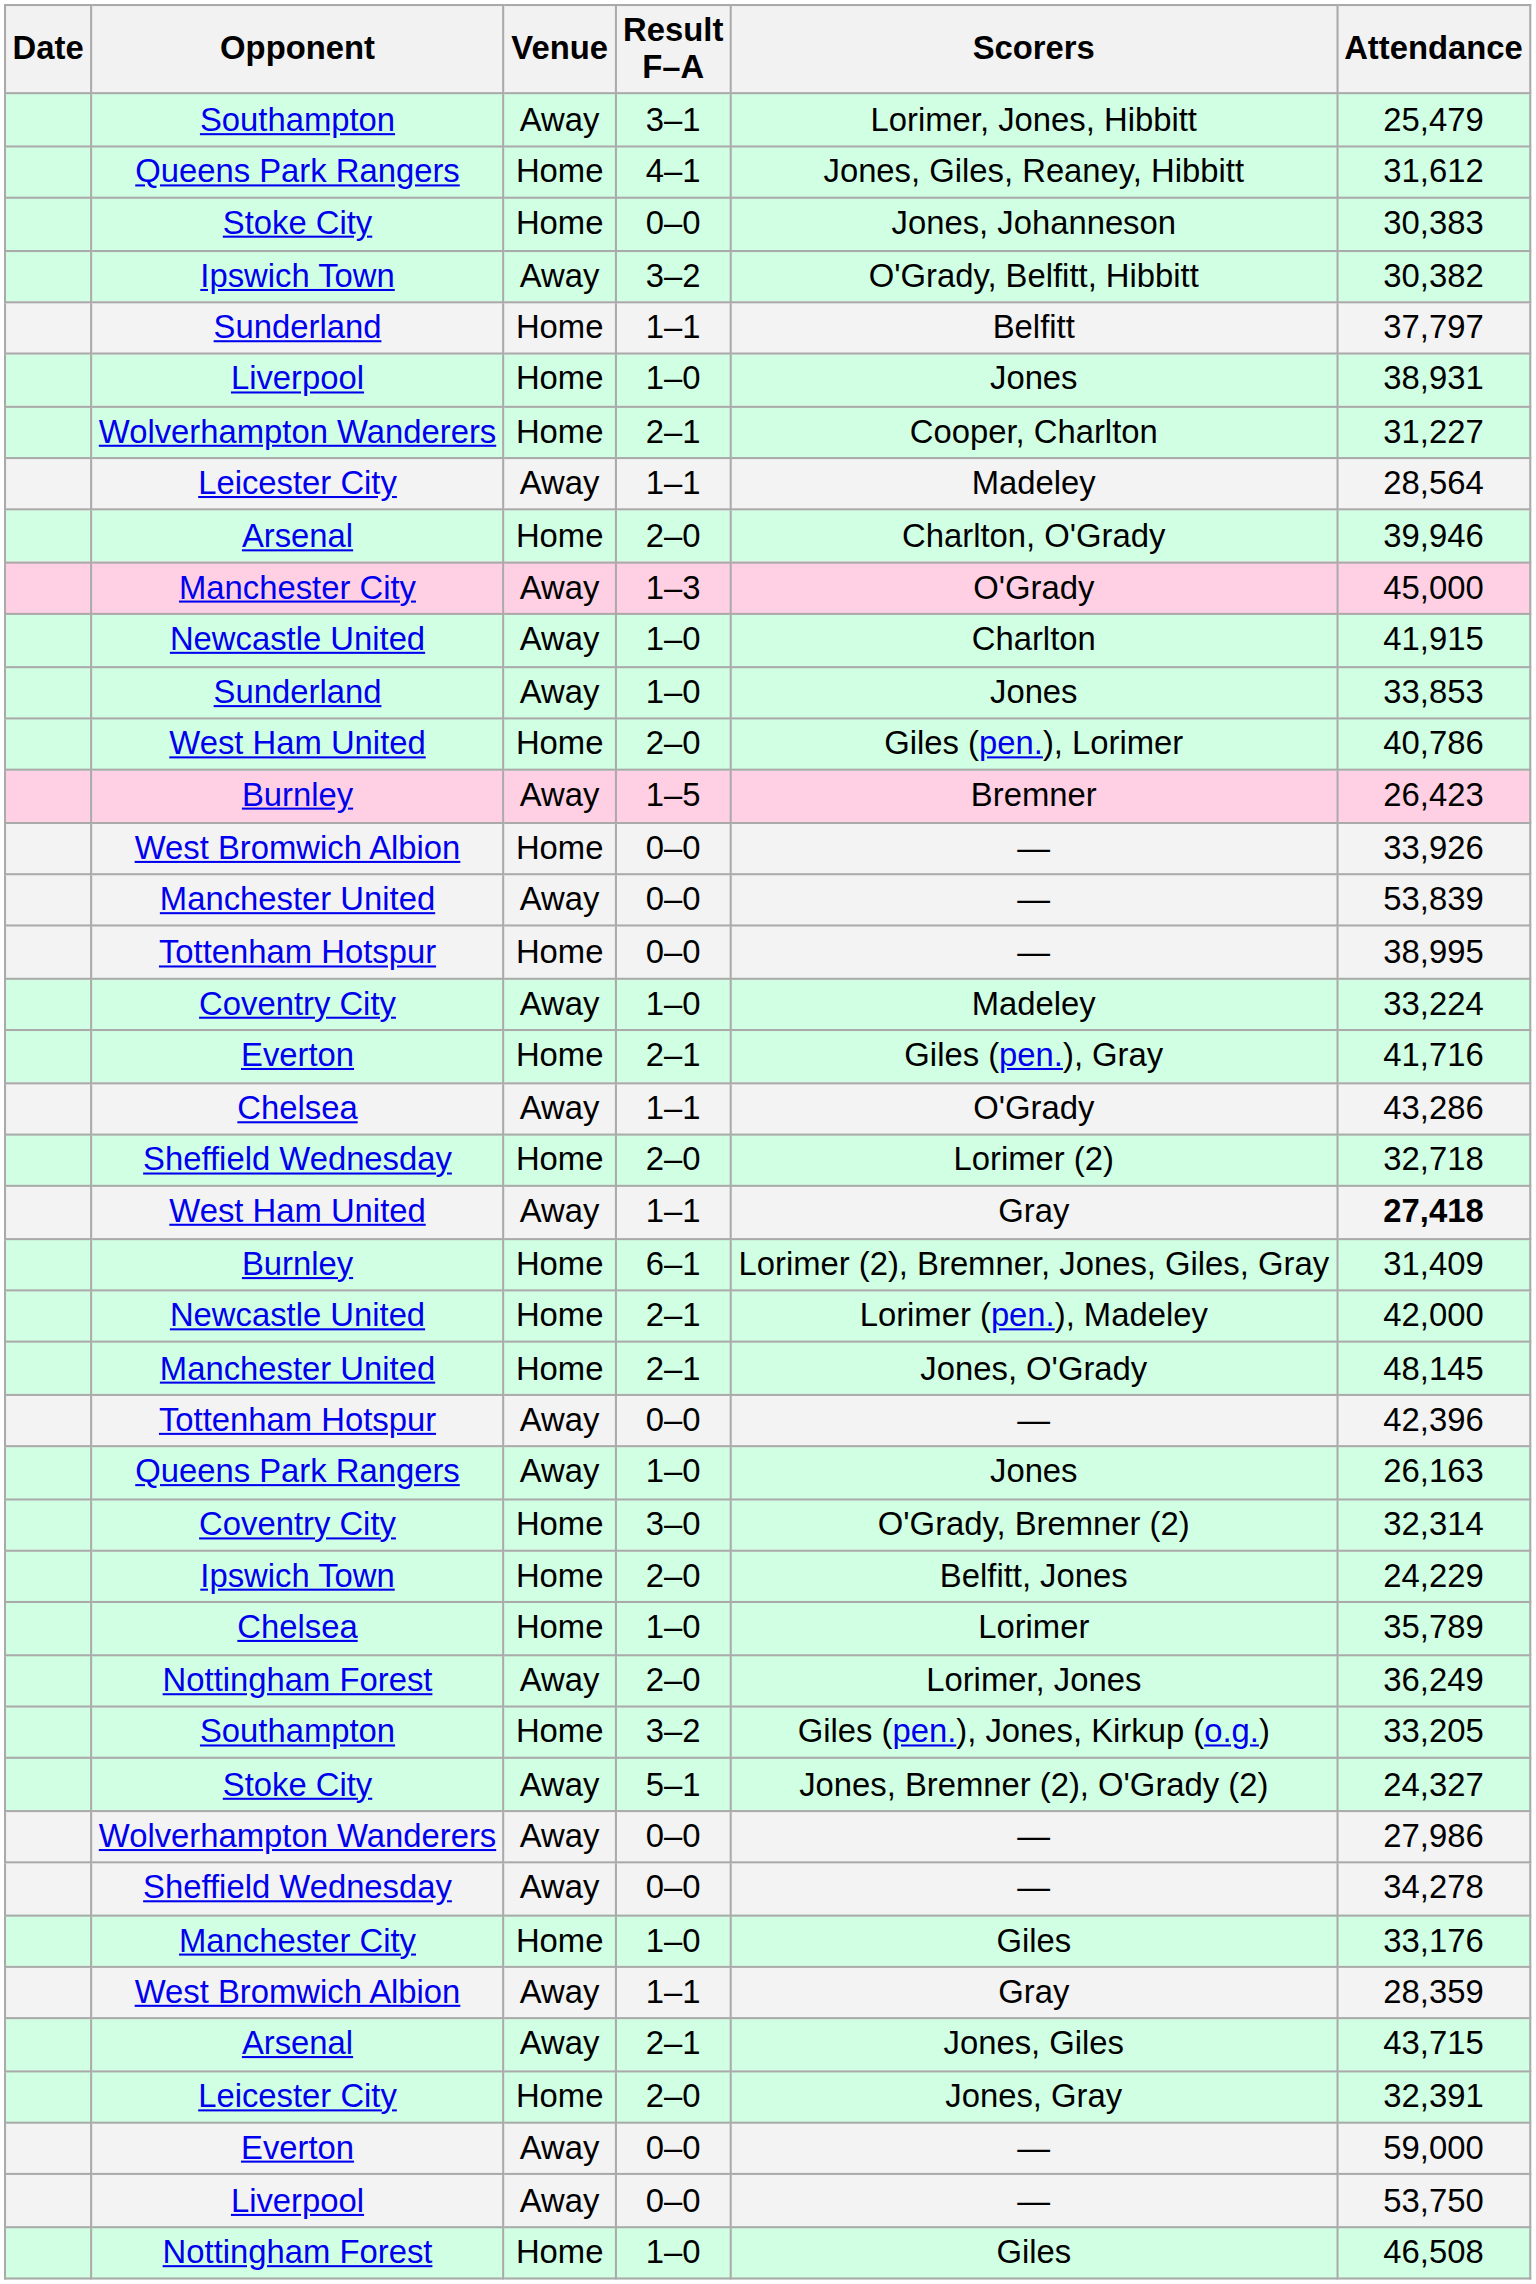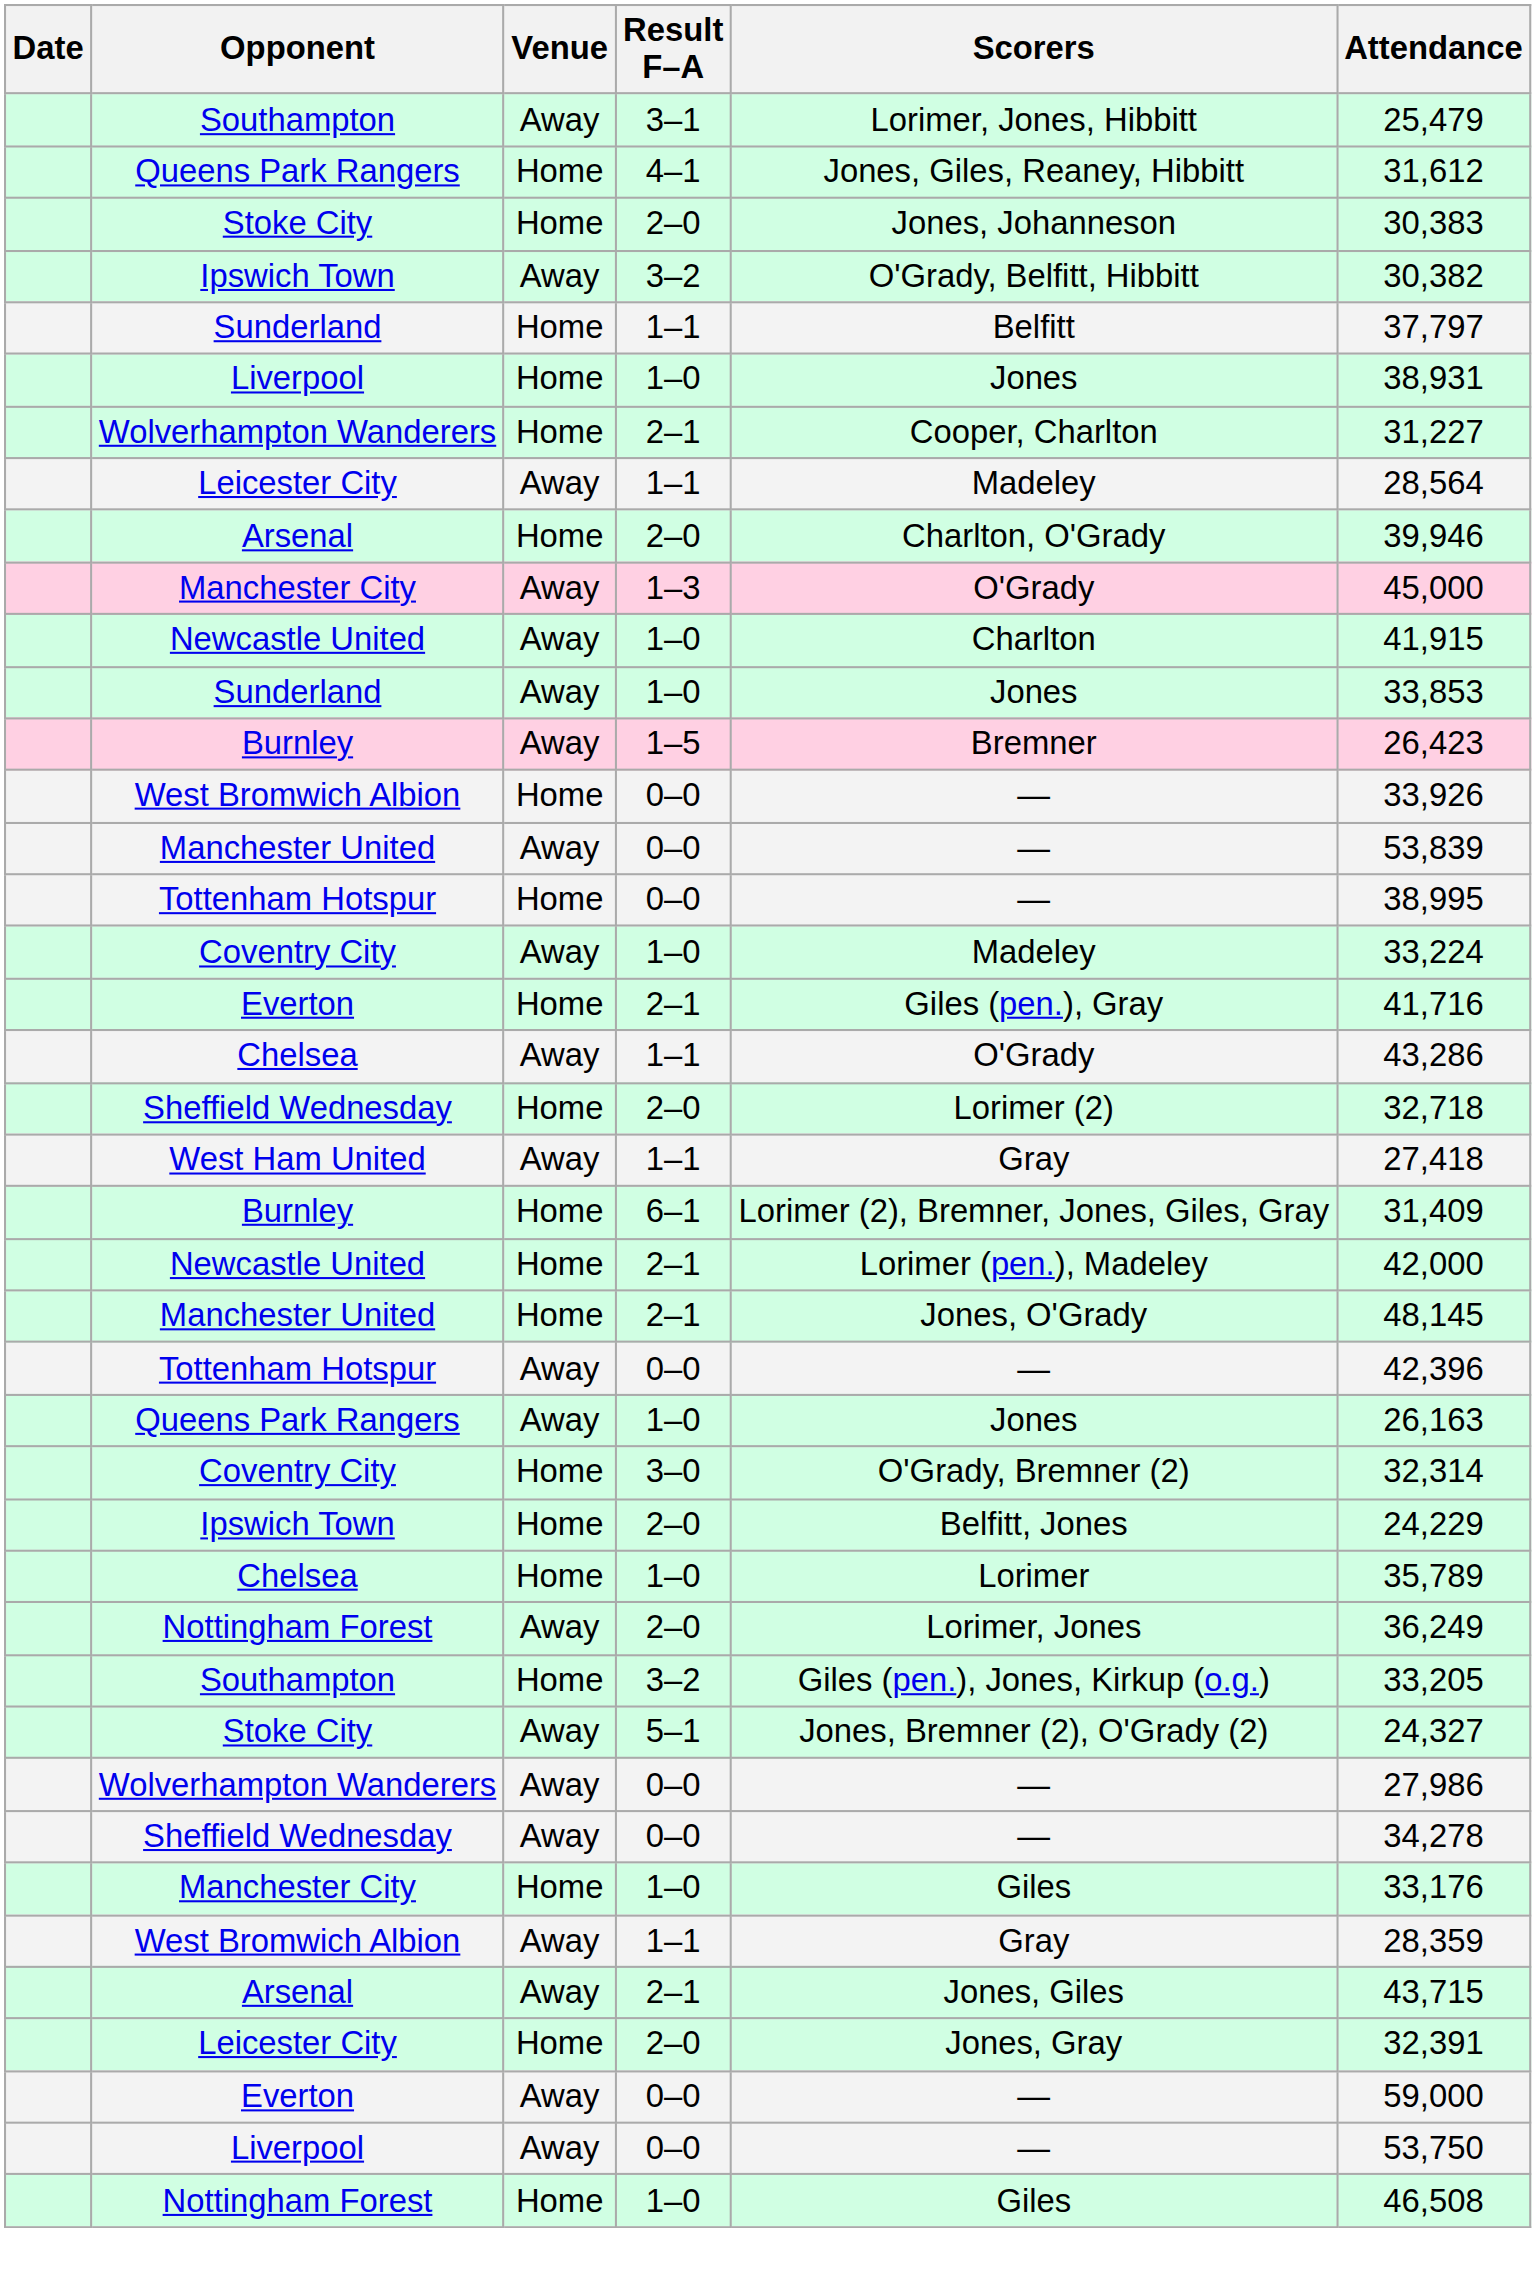 <table class="wikitable sortable" style="text-align:center;">
 <tr>
 <th>Date</th>
 <th>Opponent</th>
 <th>Venue</th>
 <th>Result<br>F–A</th>
 <th class=unsortable>Scorers</th>
 <th>Attendance</th>
 </tr>
 <tr bgcolor="#d0ffe3">
 <td></td>
 <td><a href='#'>Southampton</a></td>
 <td>Away</td>
 <td>3–1</td>
 <td>Lorimer, Jones, Hibbitt</td>
 <td>25,479</td>
 </tr>
 <tr bgcolor="#d0ffe3">
 <td></td>
 <td><a href='#'>Queens Park Rangers</a></td>
 <td>Home</td>
 <td>4–1</td>
 <td>Jones, Giles, Reaney, Hibbitt</td>
 <td>31,612</td>
 </tr>
 <tr bgcolor="#d0ffe3">
 <td></td>
 <td><a href='#'>Stoke City</a></td>
 <td>Home</td>
-<td>0–0</td>
+<td>2–0</td>
 <td>Jones, Johanneson</td>
 <td>30,383</td>
 </tr>
 <tr bgcolor="#d0ffe3">
 <td></td>
 <td><a href='#'>Ipswich Town</a></td>
 <td>Away</td>
 <td>3–2</td>
 <td>O'Grady, Belfitt, Hibbitt</td>
 <td>30,382</td>
 </tr>
 <tr bgcolor="#f3f3f3">
 <td></td>
 <td><a href='#'>Sunderland</a></td>
 <td>Home</td>
 <td>1–1</td>
 <td>Belfitt</td>
 <td>37,797</td>
 </tr>
 <tr bgcolor="#d0ffe3">
 <td></td>
 <td><a href='#'>Liverpool</a></td>
 <td>Home</td>
 <td>1–0</td>
 <td>Jones</td>
 <td>38,931</td>
 </tr>
 <tr bgcolor="#d0ffe3">
 <td></td>
 <td><a href='#'>Wolverhampton Wanderers</a></td>
 <td>Home</td>
 <td>2–1</td>
 <td>Cooper, Charlton</td>
 <td>31,227</td>
 </tr>
 <tr bgcolor="#f3f3f3">
 <td></td>
 <td><a href='#'>Leicester City</a></td>
 <td>Away</td>
 <td>1–1</td>
 <td>Madeley</td>
 <td>28,564</td>
 </tr>
 <tr bgcolor="#d0ffe3">
 <td></td>
 <td><a href='#'>Arsenal</a></td>
 <td>Home</td>
 <td>2–0</td>
 <td>Charlton, O'Grady</td>
 <td>39,946</td>
 </tr>
 <tr bgcolor="#ffd0e3">
 <td></td>
 <td><a href='#'>Manchester City</a></td>
 <td>Away</td>
 <td>1–3</td>
 <td>O'Grady</td>
 <td>45,000</td>
 </tr>
 <tr bgcolor="#d0ffe3">
 <td></td>
 <td><a href='#'>Newcastle United</a></td>
 <td>Away</td>
 <td>1–0</td>
 <td>Charlton</td>
 <td>41,915</td>
 </tr>
 <tr bgcolor="#d0ffe3">
 <td></td>
 <td><a href='#'>Sunderland</a></td>
 <td>Away</td>
 <td>1–0</td>
 <td>Jones</td>
 <td>33,853</td>
 </tr>
-<tr bgcolor="#d0ffe3">
-<td></td>
-<td><a href='#'>West Ham United</a></td>
-<td>Home</td>
-<td>2–0</td>
-<td>Giles (<a href='#'>pen.</a>), Lorimer</td>
-<td>40,786</td>
-</tr>
 <tr bgcolor="#ffd0e3">
 <td></td>
 <td><a href='#'>Burnley</a></td>
 <td>Away</td>
 <td>1–5</td>
 <td>Bremner</td>
 <td>26,423</td>
 </tr>
 <tr bgcolor="#f3f3f3">
 <td></td>
 <td><a href='#'>West Bromwich Albion</a></td>
 <td>Home</td>
 <td>0–0</td>
 <td>—</td>
 <td>33,926</td>
 </tr>
 <tr bgcolor="#f3f3f3">
 <td></td>
 <td><a href='#'>Manchester United</a></td>
 <td>Away</td>
 <td>0–0</td>
 <td>—</td>
 <td>53,839</td>
 </tr>
 <tr bgcolor="#f3f3f3">
 <td></td>
 <td><a href='#'>Tottenham Hotspur</a></td>
 <td>Home</td>
 <td>0–0</td>
 <td>—</td>
 <td>38,995</td>
 </tr>
 <tr bgcolor="#d0ffe3">
 <td></td>
 <td><a href='#'>Coventry City</a></td>
 <td>Away</td>
 <td>1–0</td>
 <td>Madeley</td>
 <td>33,224</td>
 </tr>
 <tr bgcolor="#d0ffe3">
 <td></td>
 <td><a href='#'>Everton</a></td>
 <td>Home</td>
 <td>2–1</td>
 <td>Giles (<a href='#'>pen.</a>), Gray</td>
 <td>41,716</td>
 </tr>
 <tr bgcolor="#f3f3f3">
 <td></td>
 <td><a href='#'>Chelsea</a></td>
 <td>Away</td>
 <td>1–1</td>
 <td>O'Grady</td>
 <td>43,286</td>
 </tr>
 <tr bgcolor="#d0ffe3">
 <td></td>
 <td><a href='#'>Sheffield Wednesday</a></td>
 <td>Home</td>
 <td>2–0</td>
 <td>Lorimer (2)</td>
 <td>32,718</td>
 </tr>
 <tr bgcolor="#f3f3f3">
 <td></td>
 <td><a href='#'>West Ham United</a></td>
 <td>Away</td>
 <td>1–1</td>
 <td>Gray</td>
-<td><strong>27,418</strong></td>
+<td>27,418</td>
 </tr>
 <tr bgcolor="#d0ffe3">
 <td></td>
 <td><a href='#'>Burnley</a></td>
 <td>Home</td>
 <td>6–1</td>
 <td>Lorimer (2), Bremner, Jones, Giles, Gray</td>
 <td>31,409</td>
 </tr>
 <tr bgcolor="#d0ffe3">
 <td></td>
 <td><a href='#'>Newcastle United</a></td>
 <td>Home</td>
 <td>2–1</td>
 <td>Lorimer (<a href='#'>pen.</a>), Madeley</td>
 <td>42,000</td>
 </tr>
 <tr bgcolor="#d0ffe3">
 <td></td>
 <td><a href='#'>Manchester United</a></td>
 <td>Home</td>
 <td>2–1</td>
 <td>Jones, O'Grady</td>
 <td>48,145</td>
 </tr>
 <tr bgcolor="#f3f3f3">
 <td></td>
 <td><a href='#'>Tottenham Hotspur</a></td>
 <td>Away</td>
 <td>0–0</td>
 <td>—</td>
 <td>42,396</td>
 </tr>
 <tr bgcolor="#d0ffe3">
 <td></td>
 <td><a href='#'>Queens Park Rangers</a></td>
 <td>Away</td>
 <td>1–0</td>
 <td>Jones</td>
 <td>26,163</td>
 </tr>
 <tr bgcolor="#d0ffe3">
 <td></td>
 <td><a href='#'>Coventry City</a></td>
 <td>Home</td>
 <td>3–0</td>
 <td>O'Grady, Bremner (2)</td>
 <td>32,314</td>
 </tr>
 <tr bgcolor="#d0ffe3">
 <td></td>
 <td><a href='#'>Ipswich Town</a></td>
 <td>Home</td>
 <td>2–0</td>
 <td>Belfitt, Jones</td>
 <td>24,229</td>
 </tr>
 <tr bgcolor="#d0ffe3">
 <td></td>
 <td><a href='#'>Chelsea</a></td>
 <td>Home</td>
 <td>1–0</td>
 <td>Lorimer</td>
 <td>35,789</td>
 </tr>
 <tr bgcolor="#d0ffe3">
 <td></td>
 <td><a href='#'>Nottingham Forest</a></td>
 <td>Away</td>
 <td>2–0</td>
 <td>Lorimer, Jones</td>
 <td>36,249</td>
 </tr>
 <tr bgcolor="#d0ffe3">
 <td></td>
 <td><a href='#'>Southampton</a></td>
 <td>Home</td>
 <td>3–2</td>
 <td>Giles (<a href='#'>pen.</a>), Jones, Kirkup (<a href='#'>o.g.</a>)</td>
 <td>33,205</td>
 </tr>
 <tr bgcolor="#d0ffe3">
 <td></td>
 <td><a href='#'>Stoke City</a></td>
 <td>Away</td>
 <td>5–1</td>
 <td>Jones, Bremner (2), O'Grady (2)</td>
 <td>24,327</td>
 </tr>
 <tr bgcolor="#f3f3f3">
 <td></td>
 <td><a href='#'>Wolverhampton Wanderers</a></td>
 <td>Away</td>
 <td>0–0</td>
 <td>—</td>
 <td>27,986</td>
 </tr>
 <tr bgcolor="#f3f3f3">
 <td></td>
 <td><a href='#'>Sheffield Wednesday</a></td>
 <td>Away</td>
 <td>0–0</td>
 <td>—</td>
 <td>34,278</td>
 </tr>
 <tr bgcolor="#d0ffe3">
 <td></td>
 <td><a href='#'>Manchester City</a></td>
 <td>Home</td>
 <td>1–0</td>
 <td>Giles</td>
 <td>33,176</td>
 </tr>
 <tr bgcolor="#f3f3f3">
 <td></td>
 <td><a href='#'>West Bromwich Albion</a></td>
 <td>Away</td>
 <td>1–1</td>
 <td>Gray</td>
 <td>28,359</td>
 </tr>
 <tr bgcolor="#d0ffe3">
 <td></td>
 <td><a href='#'>Arsenal</a></td>
 <td>Away</td>
 <td>2–1</td>
 <td>Jones, Giles</td>
 <td>43,715</td>
 </tr>
 <tr bgcolor="#d0ffe3">
 <td></td>
 <td><a href='#'>Leicester City</a></td>
 <td>Home</td>
 <td>2–0</td>
 <td>Jones, Gray</td>
 <td>32,391</td>
 </tr>
 <tr bgcolor="#f3f3f3">
 <td></td>
 <td><a href='#'>Everton</a></td>
 <td>Away</td>
 <td>0–0</td>
 <td>—</td>
 <td>59,000</td>
 </tr>
 <tr bgcolor="#f3f3f3">
 <td></td>
 <td><a href='#'>Liverpool</a></td>
 <td>Away</td>
 <td>0–0</td>
 <td>—</td>
 <td>53,750</td>
 </tr>
 <tr bgcolor="#d0ffe3">
 <td></td>
 <td><a href='#'>Nottingham Forest</a></td>
 <td>Home</td>
 <td>1–0</td>
 <td>Giles</td>
 <td>46,508</td>
 </tr>
 </table>
